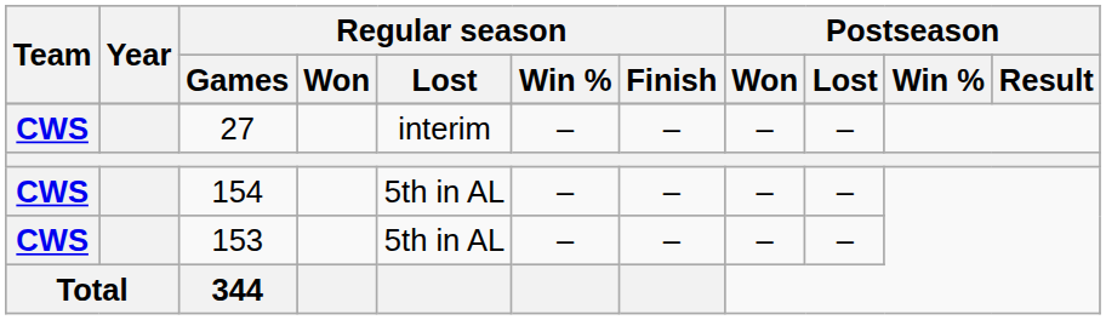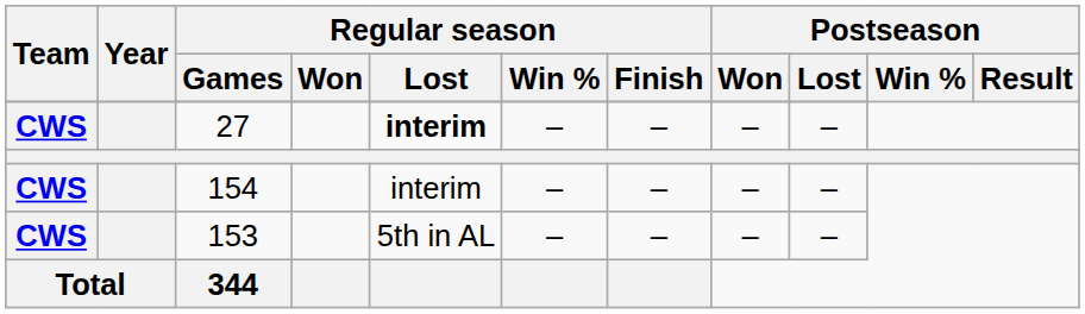 <table class="wikitable" style="font-size: 95%; text-align:center;">
 <tr>
 <th rowspan="2">Team</th>
 <th rowspan="2">Year</th>
 <th colspan="5">Regular season</th>
 <th colspan="4">Postseason</th>
 </tr>
 <tr>
 <th>Games</th>
 <th>Won</th>
 <th>Lost</th>
 <th>Win %</th>
 <th>Finish</th>
 <th>Won</th>
 <th>Lost</th>
 <th>Win %</th>
 <th>Result</th>
 </tr>
 <tr>
 </tr>
 <tr>
 <th><a href='#'>CWS</a></th>
 <th></th>
 <td>27</td>
 <td></td>
-<td>interim</td>
+<td><strong>interim</strong></td>
 <td>–</td>
 <td>–</td>
 <td>–</td>
 <td>–</td>
 </tr>
 <tr>
 <th colspan="11"></th>
 </tr>
 <tr>
 <th><a href='#'>CWS</a></th>
 <th></th>
 <td>154</td>
 <td></td>
-<td>5th in AL</td>
+<td>interim</td>
 <td>–</td>
 <td>–</td>
 <td>–</td>
 <td>–</td>
 </tr>
 <tr>
 <th><a href='#'>CWS</a></th>
 <th></th>
 <td>153</td>
 <td></td>
 <td>5th in AL</td>
 <td>–</td>
 <td>–</td>
 <td>–</td>
 <td>–</td>
 </tr>
 <tr>
 <th colspan="2">Total</th>
 <th>344</th>
 <th></th>
 <th></th>
 <th></th>
 <th></th>
 </tr>
 </table>
